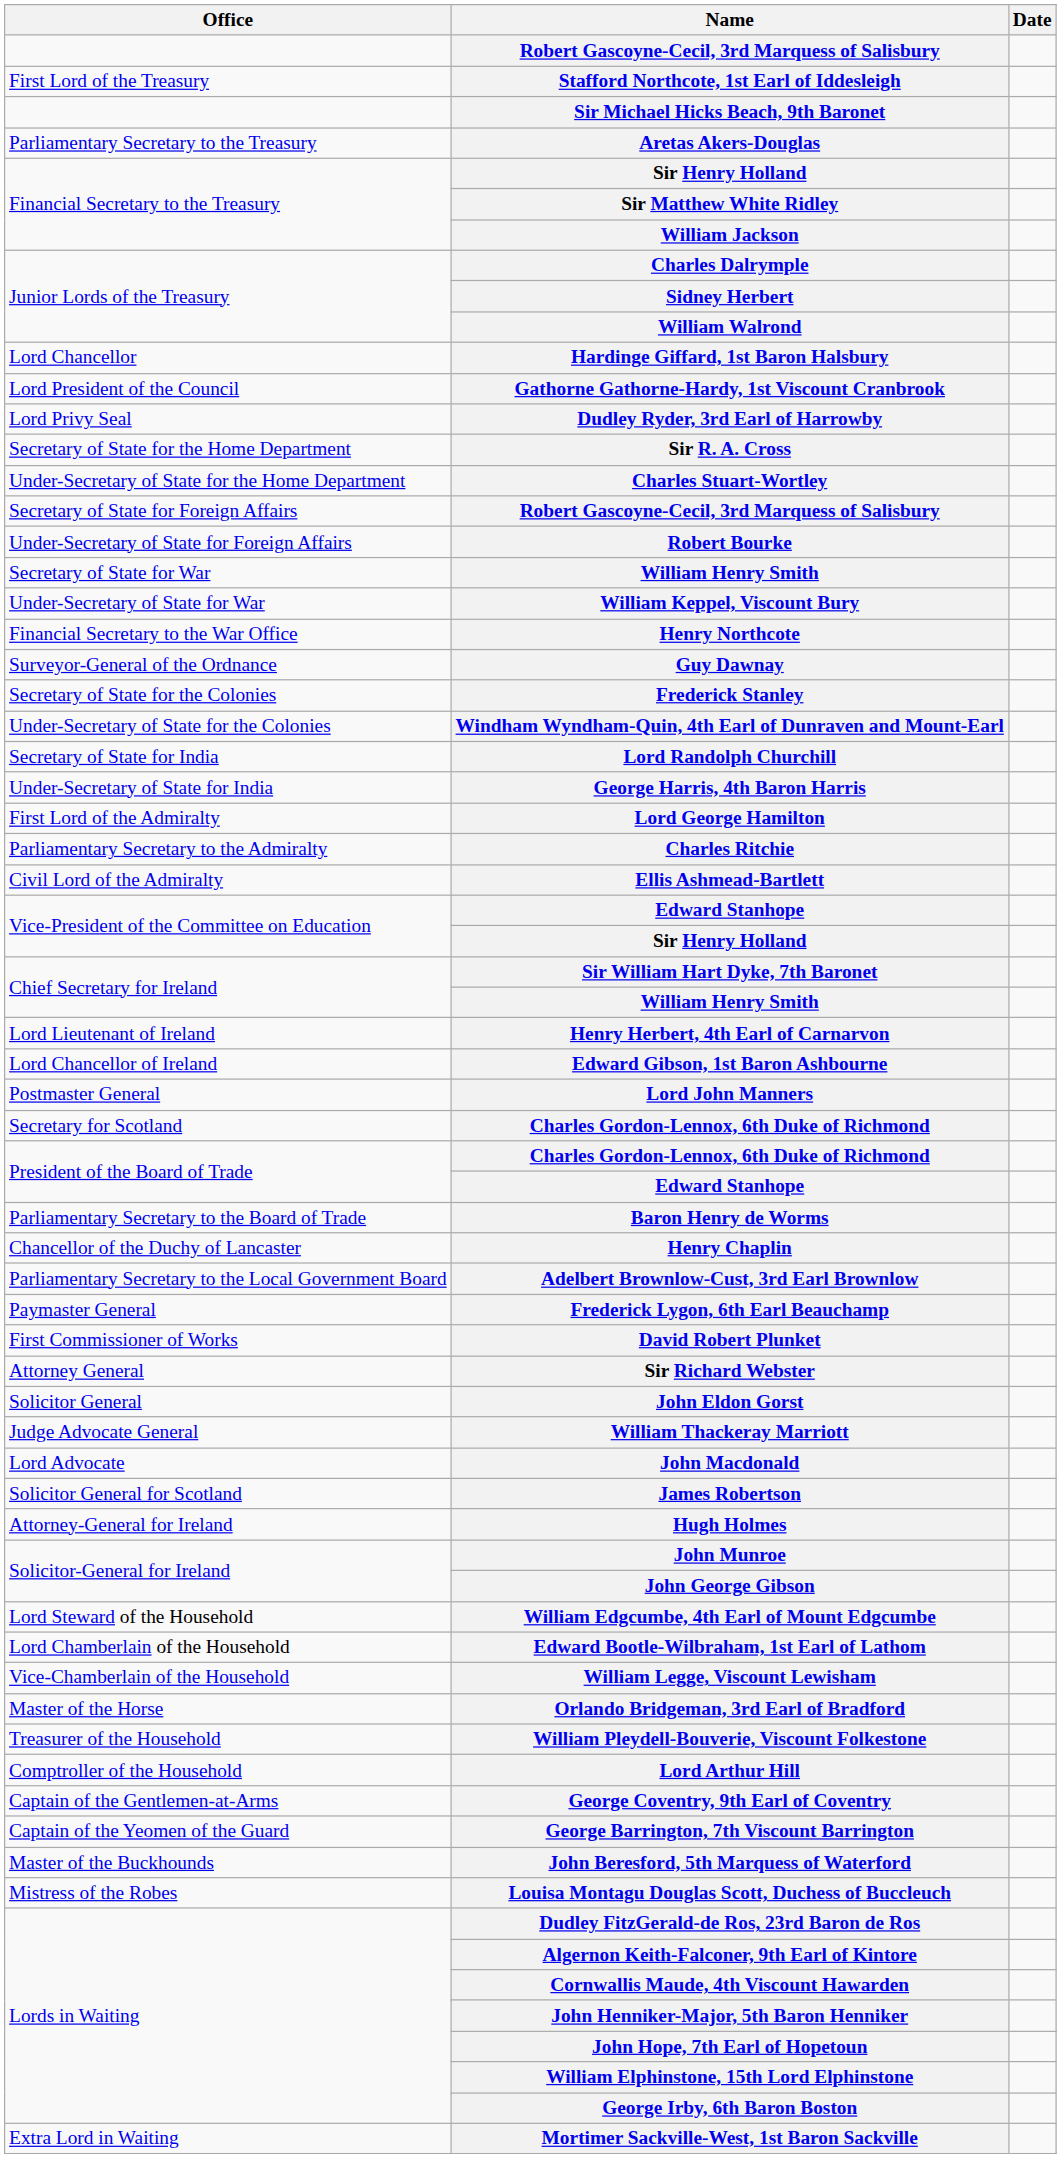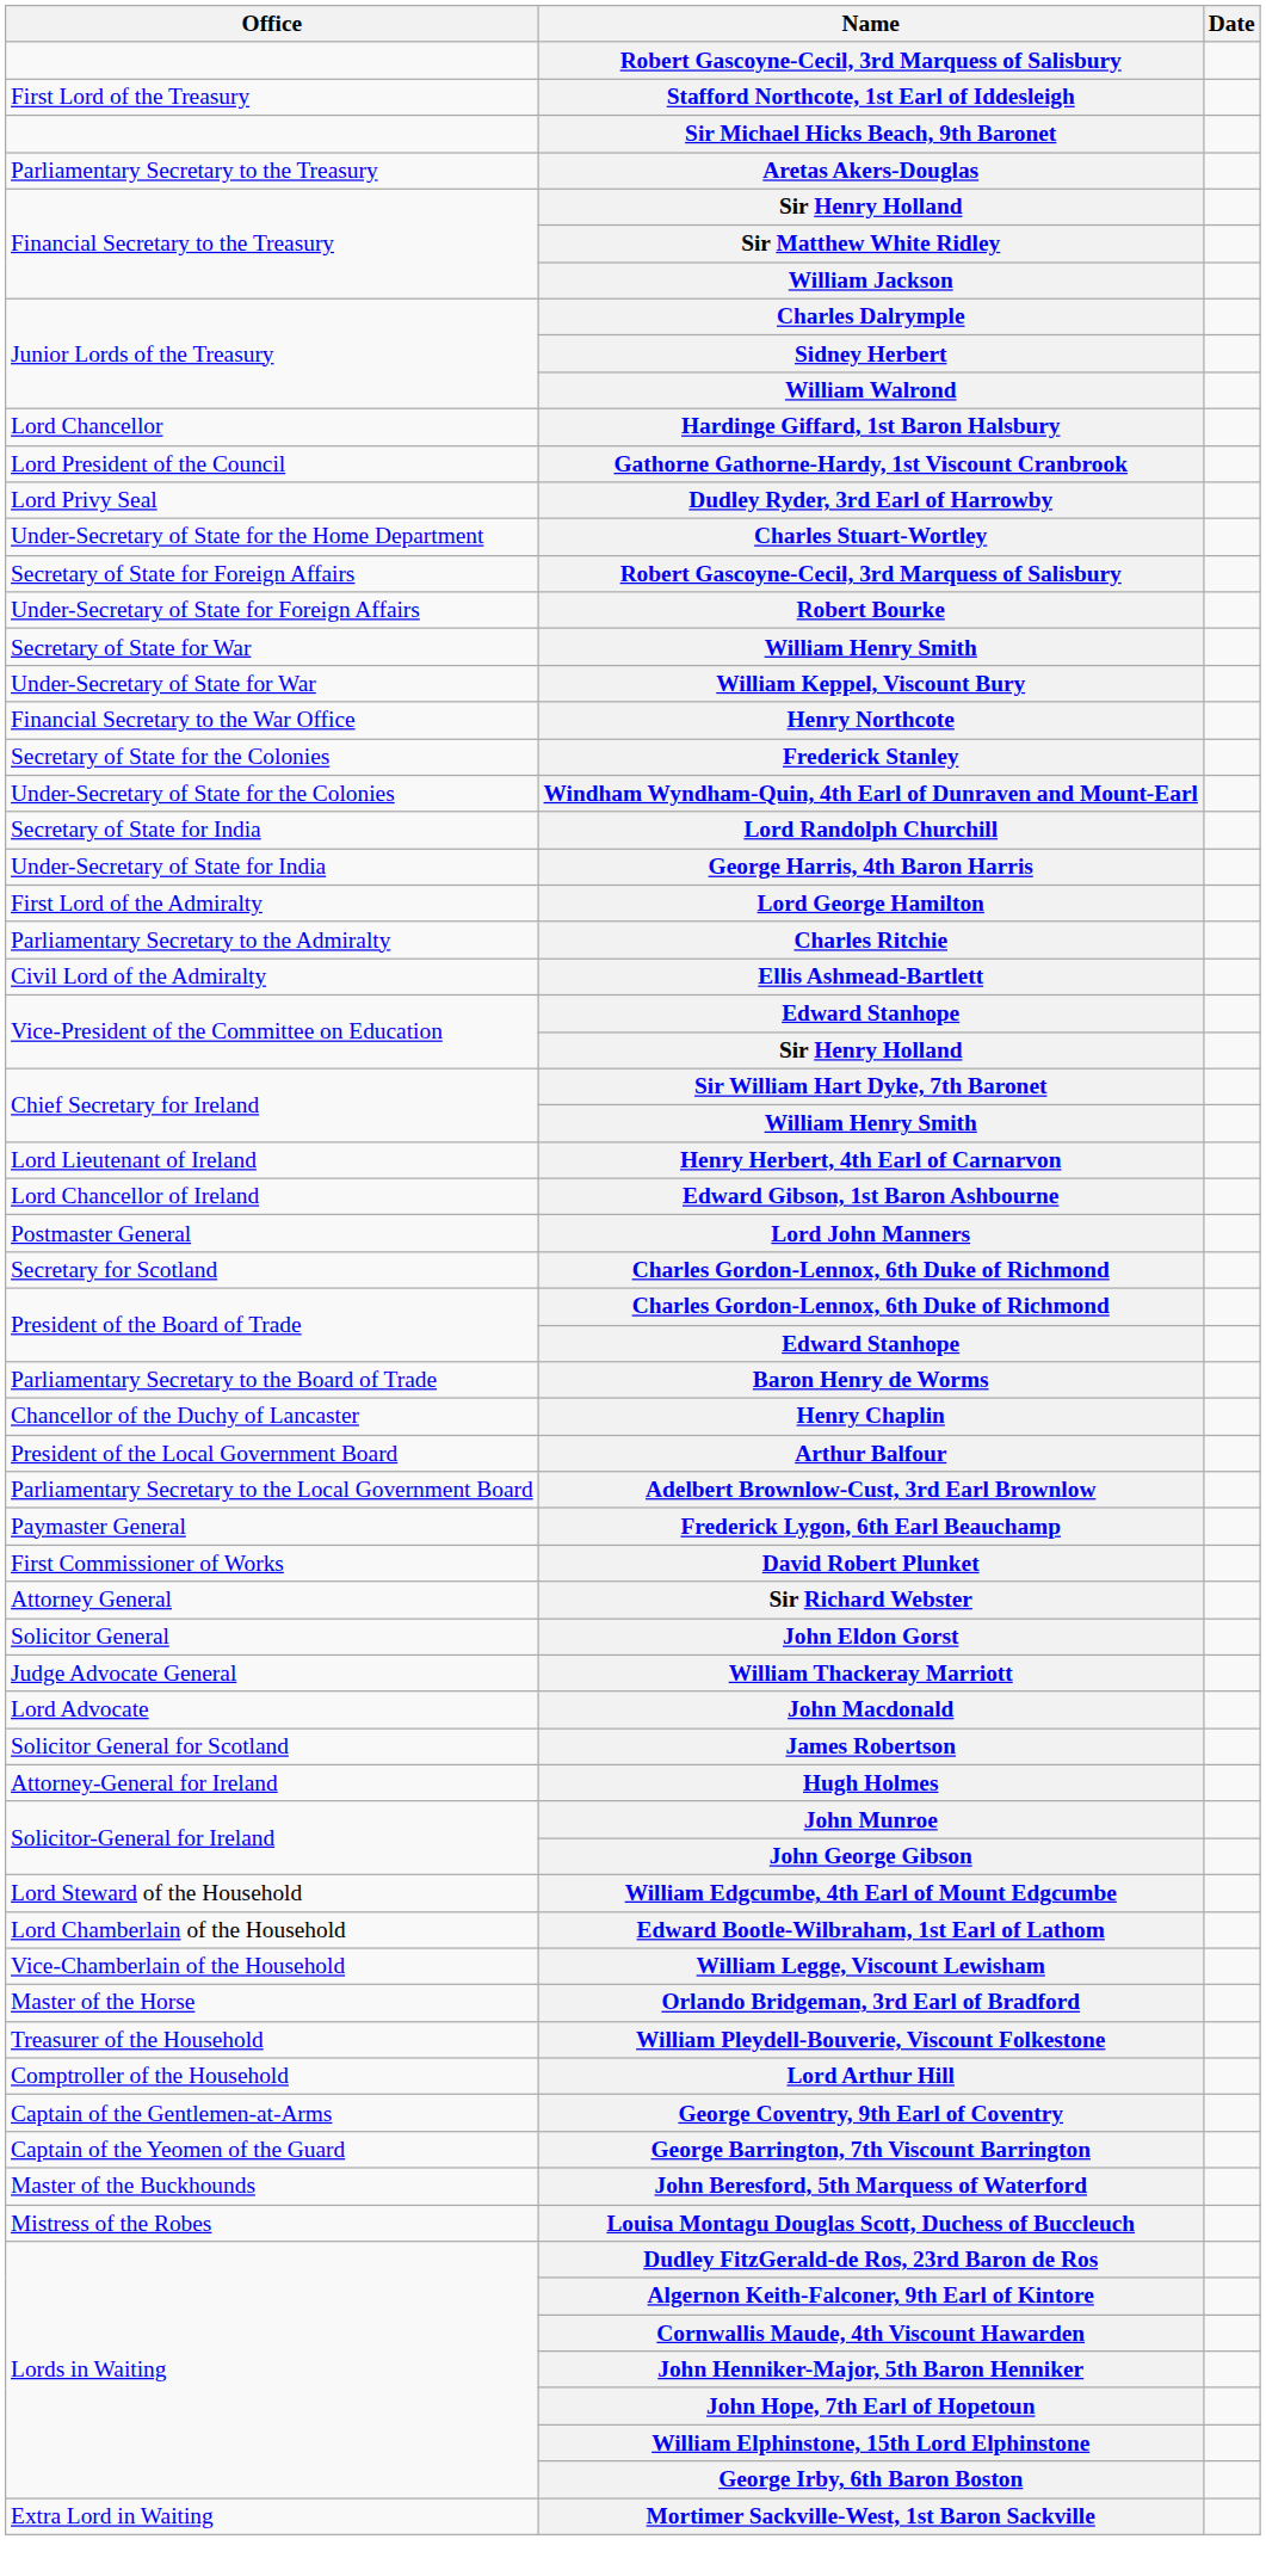 <table class="wikitable plainrowheaders sortable">
 <tr>
 <th class=unsortable>Office</th>
 <th class=unsortable>Name</th>
 <th>Date</th>
 </tr>
 <tr>
 <td></td>
 <th scope=row style="font-weight:bold;"><a href='#'>Robert Gascoyne-Cecil, 3rd Marquess of Salisbury</a></th>
 <td></td>
 </tr>
 <tr>
 <td><a href='#'>First Lord of the Treasury</a></td>
 <th scope=row style="font-weight:bold;"><a href='#'>Stafford Northcote, 1st Earl of Iddesleigh</a></th>
 <td></td>
 </tr>
 <tr>
 <td></td>
 <th scope=row style="font-weight:bold;"><a href='#'>Sir Michael Hicks Beach, 9th Baronet</a></th>
 <td></td>
 </tr>
 <tr>
 <td><a href='#'>Parliamentary Secretary to the Treasury</a></td>
 <th scope=row><a href='#'>Aretas Akers-Douglas</a></th>
 <td></td>
 </tr>
 <tr>
 <td rowspan=3><a href='#'>Financial Secretary to the Treasury</a></td>
 <th scope=row>Sir <a href='#'>Henry Holland</a></th>
 <td></td>
 </tr>
 <tr>
 <th scope=row>Sir <a href='#'>Matthew White Ridley</a></th>
 <td></td>
 </tr>
 <tr>
 <th scope=row><a href='#'>William Jackson</a></th>
 <td></td>
 </tr>
 <tr>
 <td rowspan=3><a href='#'>Junior Lords of the Treasury</a></td>
 <th scope=row><a href='#'>Charles Dalrymple</a></th>
 <td></td>
 </tr>
 <tr>
 <th scope=row><a href='#'>Sidney Herbert</a></th>
 <td></td>
 </tr>
 <tr>
 <th scope=row><a href='#'>William Walrond</a></th>
 <td></td>
 </tr>
 <tr>
 <td><a href='#'>Lord Chancellor</a></td>
 <th scope=row style="font-weight:bold;"><a href='#'>Hardinge Giffard, 1st Baron Halsbury</a></th>
 <td></td>
 </tr>
 <tr>
 <td><a href='#'>Lord President of the Council</a></td>
 <th scope=row style="font-weight:bold;"><a href='#'>Gathorne Gathorne-Hardy, 1st Viscount Cranbrook</a></th>
 <td></td>
 </tr>
 <tr>
 <td><a href='#'>Lord Privy Seal</a></td>
 <th scope=row style="font-weight:bold;"><a href='#'>Dudley Ryder, 3rd Earl of Harrowby</a></th>
 <td></td>
 </tr>
 <tr>
-<td><a href='#'>Secretary of State for the Home Department</a></td>
-<th scope=row style="font-weight:bold;">Sir <a href='#'>R. A. Cross</a></th>
-<td></td>
-</tr>
-<tr>
 <td><a href='#'>Under-Secretary of State for the Home Department</a></td>
 <th scope=row><a href='#'>Charles Stuart-Wortley</a></th>
 <td></td>
 </tr>
 <tr>
 <td><a href='#'>Secretary of State for Foreign Affairs</a></td>
 <th scope=row style="font-weight:bold;"><a href='#'>Robert Gascoyne-Cecil, 3rd Marquess of Salisbury</a></th>
 <td></td>
 </tr>
 <tr>
 <td><a href='#'>Under-Secretary of State for Foreign Affairs</a></td>
 <th scope=row><a href='#'>Robert Bourke</a></th>
 <td></td>
 </tr>
 <tr>
 <td><a href='#'>Secretary of State for War</a></td>
 <th scope=row style="font-weight:bold;"><a href='#'>William Henry Smith</a></th>
 <td></td>
 </tr>
 <tr>
 <td><a href='#'>Under-Secretary of State for War</a></td>
 <th scope=row><a href='#'>William Keppel, Viscount Bury</a></th>
 <td></td>
 </tr>
 <tr>
 <td><a href='#'>Financial Secretary to the War Office</a></td>
 <th scope=row><a href='#'>Henry Northcote</a></th>
-<td></td>
-</tr>
-<tr>
-<td><a href='#'>Surveyor-General of the Ordnance</a></td>
-<th scope=row><a href='#'>Guy Dawnay</a></th>
 <td></td>
 </tr>
 <tr>
 <td><a href='#'>Secretary of State for the Colonies</a></td>
 <th scope=row style="font-weight:bold;"><a href='#'>Frederick Stanley</a></th>
 <td></td>
 </tr>
 <tr>
 <td><a href='#'>Under-Secretary of State for the Colonies</a></td>
 <th scope=row><a href='#'>Windham Wyndham-Quin, 4th Earl of Dunraven and Mount-Earl</a></th>
 <td></td>
 </tr>
 <tr>
 <td><a href='#'>Secretary of State for India</a></td>
 <th scope=row style="font-weight:bold;"><a href='#'>Lord Randolph Churchill</a></th>
 <td></td>
 </tr>
 <tr>
 <td><a href='#'>Under-Secretary of State for India</a></td>
 <th scope=row><a href='#'>George Harris, 4th Baron Harris</a></th>
 <td></td>
 </tr>
 <tr>
 <td><a href='#'>First Lord of the Admiralty</a></td>
 <th scope=row style="font-weight:bold;"><a href='#'>Lord George Hamilton</a></th>
 <td></td>
 </tr>
 <tr>
 <td><a href='#'>Parliamentary Secretary to the Admiralty</a></td>
 <th scope=row><a href='#'>Charles Ritchie</a></th>
 <td></td>
 </tr>
 <tr>
 <td><a href='#'>Civil Lord of the Admiralty</a></td>
 <th scope=row><a href='#'>Ellis Ashmead-Bartlett</a></th>
 <td></td>
 </tr>
 <tr>
 <td rowspan=2><a href='#'>Vice-President of the Committee on Education</a></td>
 <th scope=row style="font-weight:bold;"><a href='#'>Edward Stanhope</a></th>
 <td></td>
 </tr>
 <tr>
 <th scope=row>Sir <a href='#'>Henry Holland</a></th>
 <td></td>
 </tr>
 <tr>
 <td rowspan=2><a href='#'>Chief Secretary for Ireland</a></td>
 <th scope=row><a href='#'>Sir William Hart Dyke, 7th Baronet</a></th>
 <td></td>
 </tr>
 <tr>
 <th scope=row style="font-weight:bold;"><a href='#'>William Henry Smith</a></th>
 <td></td>
 </tr>
 <tr>
 <td><a href='#'>Lord Lieutenant of Ireland</a></td>
 <th scope=row style="font-weight:bold;"><a href='#'>Henry Herbert, 4th Earl of Carnarvon</a></th>
 <td></td>
 </tr>
 <tr>
 <td><a href='#'>Lord Chancellor of Ireland</a></td>
 <th scope=row style="font-weight:bold;"><a href='#'>Edward Gibson, 1st Baron Ashbourne</a></th>
 <td></td>
 </tr>
 <tr>
 <td><a href='#'>Postmaster General</a></td>
 <th scope=row style="font-weight:bold;"><a href='#'>Lord John Manners</a></th>
 <td></td>
 </tr>
 <tr>
 <td><a href='#'>Secretary for Scotland</a></td>
 <th scope=row style="font-weight:bold;"><a href='#'>Charles Gordon-Lennox, 6th Duke of Richmond</a></th>
 <td></td>
 </tr>
 <tr>
 <td rowspan=2><a href='#'>President of the Board of Trade</a></td>
 <th scope=row style="font-weight:bold;"><a href='#'>Charles Gordon-Lennox, 6th Duke of Richmond</a></th>
 <td></td>
 </tr>
 <tr>
 <th scope=row style="font-weight:bold;"><a href='#'>Edward Stanhope</a></th>
 <td></td>
 </tr>
 <tr>
 <td><a href='#'>Parliamentary Secretary to the Board of Trade</a></td>
 <th scope=row><a href='#'>Baron Henry de Worms</a></th>
 <td></td>
 </tr>
 <tr>
 <td><a href='#'>Chancellor of the Duchy of Lancaster</a></td>
 <th scope=row><a href='#'>Henry Chaplin</a></th>
+<td></td>
+</tr>
+<tr>
+<td><a href='#'>President of the Local Government Board</a></td>
+<th scope=row><a href='#'>Arthur Balfour</a></th>
 <td></td>
 </tr>
 <tr>
 <td><a href='#'>Parliamentary Secretary to the Local Government Board</a></td>
 <th scope=row><a href='#'>Adelbert Brownlow-Cust, 3rd Earl Brownlow</a></th>
 <td></td>
 </tr>
 <tr>
 <td><a href='#'>Paymaster General</a></td>
 <th scope=row><a href='#'>Frederick Lygon, 6th Earl Beauchamp</a></th>
 <td></td>
 </tr>
 <tr>
 <td><a href='#'>First Commissioner of Works</a></td>
 <th scope=row><a href='#'>David Robert Plunket</a></th>
 <td></td>
 </tr>
 <tr>
 <td><a href='#'>Attorney General</a></td>
 <th scope=row>Sir <a href='#'>Richard Webster</a></th>
 <td></td>
 </tr>
 <tr>
 <td><a href='#'>Solicitor General</a></td>
 <th scope=row><a href='#'>John Eldon Gorst</a></th>
 <td></td>
 </tr>
 <tr>
 <td><a href='#'>Judge Advocate General</a></td>
 <th scope=row><a href='#'>William Thackeray Marriott</a></th>
 <td></td>
 </tr>
 <tr>
 <td><a href='#'>Lord Advocate</a></td>
 <th scope=row><a href='#'>John Macdonald</a></th>
 <td></td>
 </tr>
 <tr>
 <td><a href='#'>Solicitor General for Scotland</a></td>
 <th scope=row><a href='#'>James Robertson</a></th>
 <td></td>
 </tr>
 <tr>
 <td><a href='#'>Attorney-General for Ireland</a></td>
 <th scope=row><a href='#'>Hugh Holmes</a></th>
 <td></td>
 </tr>
 <tr>
 <td rowspan=2><a href='#'>Solicitor-General for Ireland</a></td>
 <th scope=row><a href='#'>John Munroe</a></th>
 <td></td>
 </tr>
 <tr>
 <th scope=row><a href='#'>John George Gibson</a></th>
 <td></td>
 </tr>
 <tr>
 <td><a href='#'>Lord Steward</a> of the Household</td>
 <th scope=row><a href='#'>William Edgcumbe, 4th Earl of Mount Edgcumbe</a></th>
 <td></td>
 </tr>
 <tr>
 <td><a href='#'>Lord Chamberlain</a> of the Household</td>
 <th scope=row><a href='#'>Edward Bootle-Wilbraham, 1st Earl of Lathom</a></th>
 <td></td>
 </tr>
 <tr>
 <td><a href='#'>Vice-Chamberlain of the Household</a></td>
 <th scope=row><a href='#'>William Legge, Viscount Lewisham</a></th>
 <td></td>
 </tr>
 <tr>
 <td><a href='#'>Master of the Horse</a></td>
 <th scope=row><a href='#'>Orlando Bridgeman, 3rd Earl of Bradford</a></th>
 <td></td>
 </tr>
 <tr>
 <td><a href='#'>Treasurer of the Household</a></td>
 <th scope=row><a href='#'>William Pleydell-Bouverie, Viscount Folkestone</a></th>
 <td></td>
 </tr>
 <tr>
 <td><a href='#'>Comptroller of the Household</a></td>
 <th scope=row><a href='#'>Lord Arthur Hill</a></th>
 <td></td>
 </tr>
 <tr>
 <td><a href='#'>Captain of the Gentlemen-at-Arms</a></td>
 <th scope=row><a href='#'>George Coventry, 9th Earl of Coventry</a></th>
 <td></td>
 </tr>
 <tr>
 <td><a href='#'>Captain of the Yeomen of the Guard</a></td>
 <th scope=row><a href='#'>George Barrington, 7th Viscount Barrington</a></th>
 <td></td>
 </tr>
 <tr>
 <td><a href='#'>Master of the Buckhounds</a></td>
 <th scope=row><a href='#'>John Beresford, 5th Marquess of Waterford</a></th>
 <td></td>
 </tr>
 <tr>
 <td><a href='#'>Mistress of the Robes</a></td>
 <th scope=row><a href='#'>Louisa Montagu Douglas Scott, Duchess of Buccleuch</a></th>
 <td></td>
 </tr>
 <tr>
 <td rowspan=7><a href='#'>Lords in Waiting</a></td>
 <th scope=row><a href='#'>Dudley FitzGerald-de Ros, 23rd Baron de Ros</a></th>
 <td></td>
 </tr>
 <tr>
 <th scope=row><a href='#'>Algernon Keith-Falconer, 9th Earl of Kintore</a></th>
 <td></td>
 </tr>
 <tr>
 <th scope=row><a href='#'>Cornwallis Maude, 4th Viscount Hawarden</a></th>
 <td></td>
 </tr>
 <tr>
 <th scope=row><a href='#'>John Henniker-Major, 5th Baron Henniker</a></th>
 <td></td>
 </tr>
 <tr>
 <th scope=row><a href='#'>John Hope, 7th Earl of Hopetoun</a></th>
 <td></td>
 </tr>
 <tr>
 <th scope=row><a href='#'>William Elphinstone, 15th Lord Elphinstone</a></th>
 <td></td>
 </tr>
 <tr>
 <th scope=row><a href='#'>George Irby, 6th Baron Boston</a></th>
 <td></td>
 </tr>
 <tr>
 <td><a href='#'>Extra Lord in Waiting</a></td>
 <th scope=row><a href='#'>Mortimer Sackville-West, 1st Baron Sackville</a></th>
 <td></td>
 </tr>
 </table>
